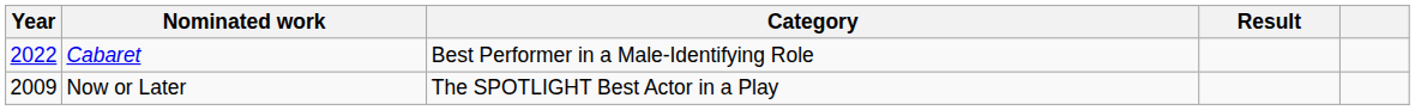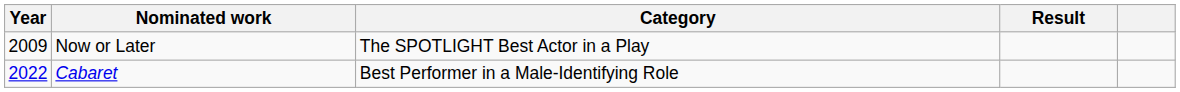 <table class="wikitable">
 <tr>
 <th width="4%">Year</th>
 <th width="26%">Nominated work</th>
 <th width="55%">Category</th>
 <th width="10%">Result</th>
 <th width="5%"></th>
 </tr>
 <tr>
+<td>2009</td>
+<td>Now or Later</td>
+<td>The SPOTLIGHT Best Actor in a Play</td>
+<td></td>
+<td></td>
+</tr>
+<tr>
 <td><a href='#'>2022</a></td>
 <td><a href='#'><em>Cabaret</em></a></td>
 <td>Best Performer in a Male-Identifying Role</td>
 <td></td>
 <td></td>
 </tr>
-<tr>
-<td>2009</td>
-<td>Now or Later</td>
-<td>The SPOTLIGHT Best Actor in a Play</td>
-<td></td>
-<td></td>
-</tr>
 </table>
